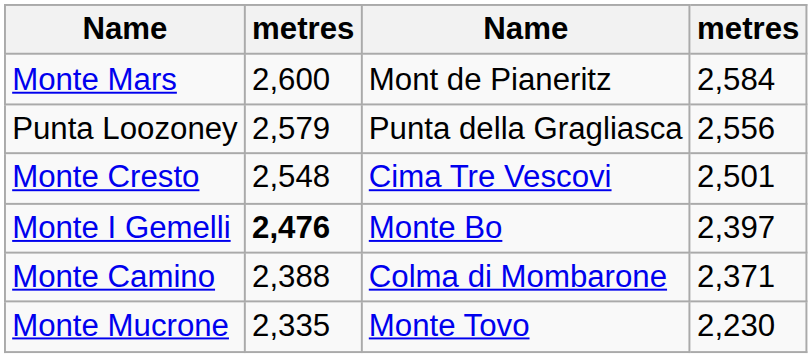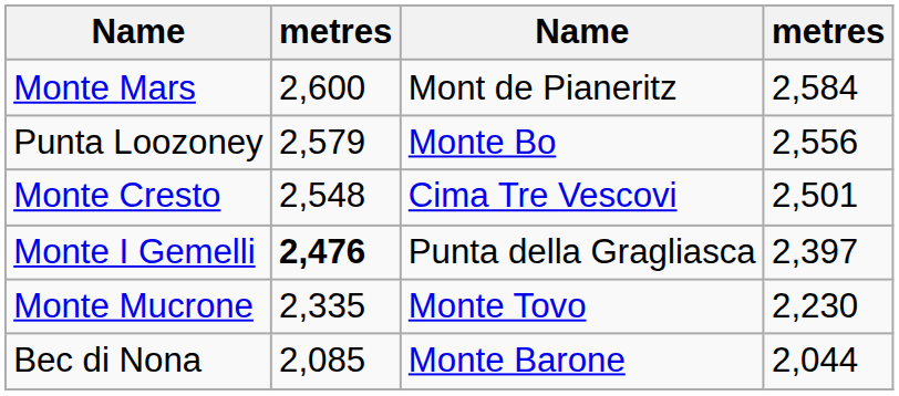 <table class="wikitable sortable">
 <tr>
 <th>Name</th>
 <th>metres</th>
 <th>Name</th>
 <th>metres</th>
 </tr>
 <tr>
 <td><a href='#'>Monte Mars</a></td>
 <td>2,600</td>
 <td>Mont de Pianeritz</td>
 <td>2,584</td>
 </tr>
 <tr>
 <td>Punta Loozoney</td>
 <td>2,579</td>
-<td>Punta della Gragliasca</td>
+<td><a href='#'>Monte Bo</a></td>
 <td>2,556</td>
 </tr>
 <tr>
 <td><a href='#'>Monte Cresto</a></td>
 <td>2,548</td>
 <td><a href='#'>Cima Tre Vescovi</a></td>
 <td>2,501</td>
 </tr>
 <tr>
 <td><a href='#'>Monte I Gemelli</a></td>
 <td><strong>2,476</strong></td>
-<td><a href='#'>Monte Bo</a></td>
+<td>Punta della Gragliasca</td>
 <td>2,397</td>
-</tr>
-<tr>
-<td><a href='#'>Monte Camino</a></td>
-<td>2,388</td>
-<td><a href='#'>Colma di Mombarone</a></td>
-<td>2,371</td>
 </tr>
 <tr>
 <td><a href='#'>Monte Mucrone</a></td>
 <td>2,335</td>
 <td><a href='#'>Monte Tovo</a></td>
 <td>2,230</td>
 </tr>
+<tr>
+<td>Bec di Nona</td>
+<td>2,085</td>
+<td><a href='#'>Monte Barone</a></td>
+<td>2,044</td>
+</tr>
 </table>
